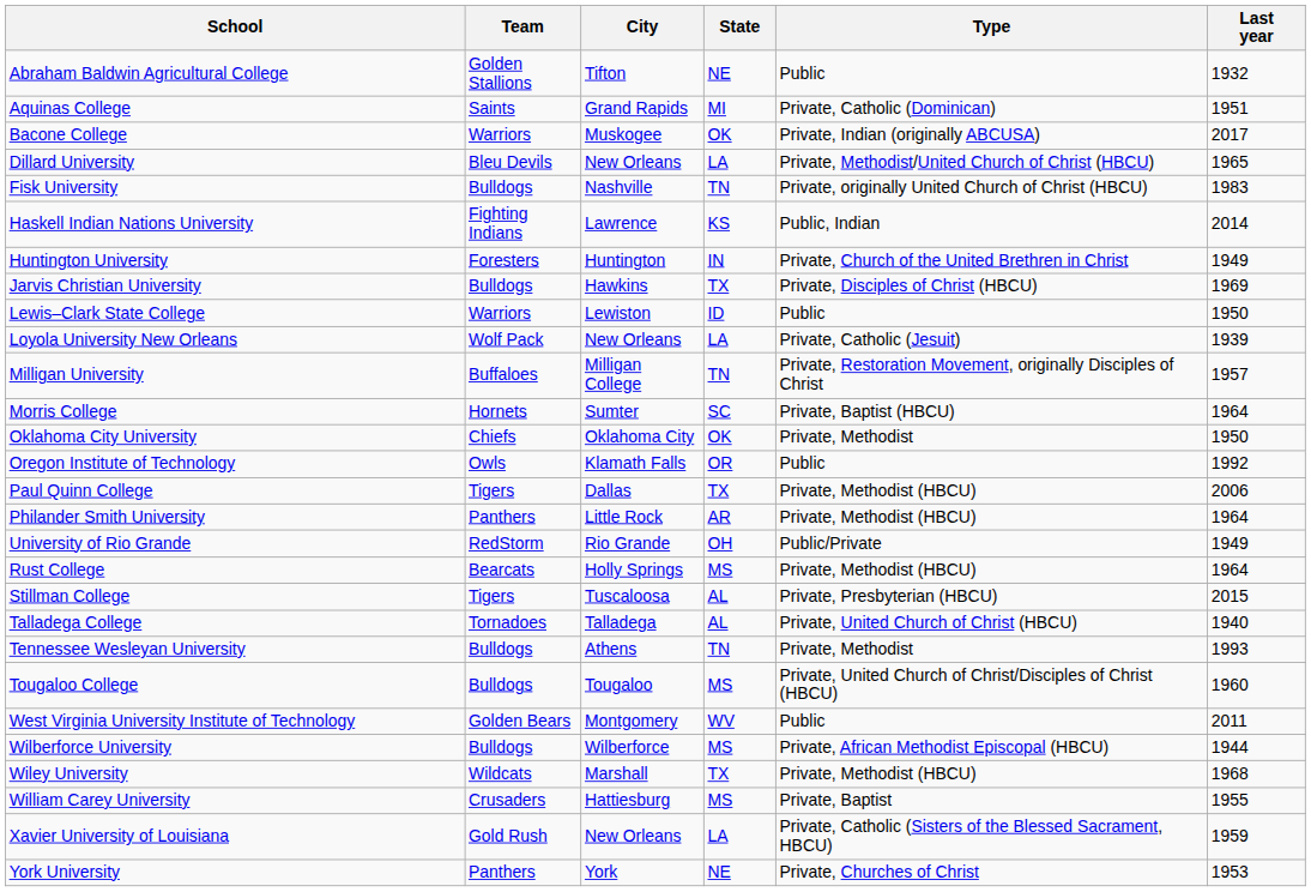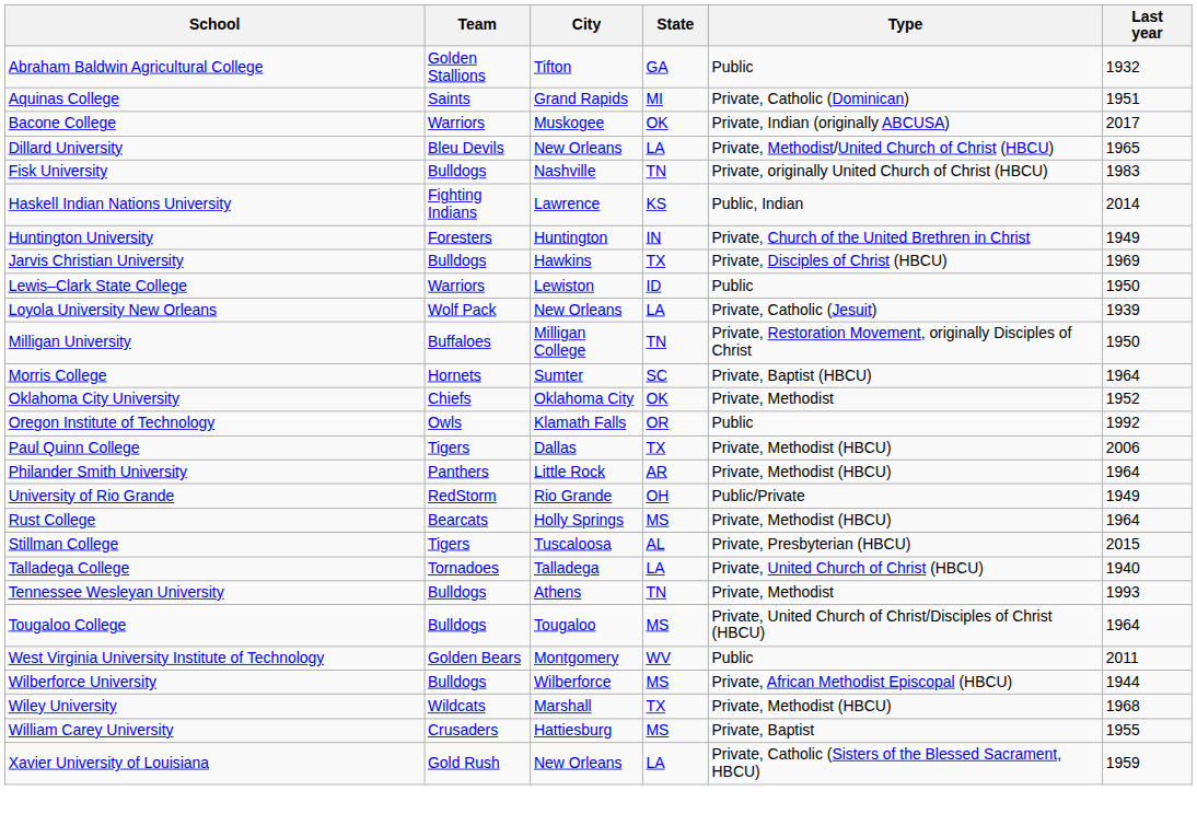 <table class="wikitable sortable">
 <tr>
 <th style=width:45em>School</th>
 <th style=width:8em>Team</th>
 <th style=width:8em>City</th>
 <th style=width:5em>State</th>
 <th style=width:40em>Type</th>
 <th style=width:08em>Last<br>year</th>
 </tr>
 <tr>
 <td><a href='#'>Abraham Baldwin Agricultural College</a></td>
 <td><a href='#'>Golden Stallions</a></td>
 <td><a href='#'>Tifton</a></td>
-<td><a href='#'>NE</a></td>
+<td><a href='#'>GA</a></td>
 <td>Public</td>
 <td>1932</td>
 </tr>
 <tr>
 <td><a href='#'>Aquinas College</a></td>
 <td><a href='#'>Saints</a></td>
 <td><a href='#'>Grand Rapids</a></td>
 <td><a href='#'>MI</a></td>
 <td>Private, Catholic (<a href='#'>Dominican</a>)</td>
 <td>1951</td>
 </tr>
 <tr>
 <td><a href='#'>Bacone College</a></td>
 <td><a href='#'>Warriors</a></td>
 <td><a href='#'>Muskogee</a></td>
 <td><a href='#'>OK</a></td>
 <td>Private, Indian (originally <a href='#'>ABCUSA</a>)</td>
 <td>2017</td>
 </tr>
 <tr>
 <td><a href='#'>Dillard University</a></td>
 <td><a href='#'>Bleu Devils</a></td>
 <td><a href='#'>New Orleans</a></td>
 <td><a href='#'>LA</a></td>
 <td>Private, <a href='#'>Methodist</a>/<a href='#'>United Church of Christ</a> (<a href='#'>HBCU</a>)</td>
 <td>1965</td>
 </tr>
 <tr>
 <td><a href='#'>Fisk University</a></td>
 <td><a href='#'>Bulldogs</a></td>
 <td><a href='#'>Nashville</a></td>
 <td><a href='#'>TN</a></td>
 <td>Private, originally United Church of Christ (HBCU)</td>
 <td>1983</td>
 </tr>
 <tr>
 <td><a href='#'>Haskell Indian Nations University</a></td>
 <td><a href='#'>Fighting Indians</a></td>
 <td><a href='#'>Lawrence</a></td>
 <td><a href='#'>KS</a></td>
 <td>Public, Indian</td>
 <td>2014</td>
 </tr>
 <tr>
 <td><a href='#'>Huntington University</a></td>
 <td><a href='#'>Foresters</a></td>
 <td><a href='#'>Huntington</a></td>
 <td><a href='#'>IN</a></td>
 <td>Private, <a href='#'>Church of the United Brethren in Christ</a></td>
 <td>1949</td>
 </tr>
 <tr>
 <td><a href='#'>Jarvis Christian University</a></td>
 <td><a href='#'>Bulldogs</a></td>
 <td><a href='#'>Hawkins</a></td>
 <td><a href='#'>TX</a></td>
 <td>Private, <a href='#'>Disciples of Christ</a> (HBCU)</td>
 <td>1969</td>
 </tr>
 <tr>
 <td><a href='#'>Lewis–Clark State College</a></td>
 <td><a href='#'>Warriors</a></td>
 <td><a href='#'>Lewiston</a></td>
 <td><a href='#'>ID</a></td>
 <td>Public</td>
 <td>1950</td>
 </tr>
 <tr>
 <td><a href='#'>Loyola University New Orleans</a></td>
 <td><a href='#'>Wolf Pack</a></td>
 <td><a href='#'>New Orleans</a></td>
 <td><a href='#'>LA</a></td>
 <td>Private, Catholic (<a href='#'>Jesuit</a>)</td>
 <td>1939</td>
 </tr>
 <tr>
 <td><a href='#'>Milligan University</a></td>
 <td><a href='#'>Buffaloes</a></td>
 <td><a href='#'>Milligan College</a></td>
 <td><a href='#'>TN</a></td>
 <td>Private, <a href='#'>Restoration Movement</a>, originally Disciples of Christ</td>
-<td>1957</td>
+<td>1950</td>
 </tr>
 <tr>
 <td><a href='#'>Morris College</a></td>
 <td><a href='#'>Hornets</a></td>
 <td><a href='#'>Sumter</a></td>
 <td><a href='#'>SC</a></td>
 <td>Private, Baptist (HBCU)</td>
 <td>1964</td>
 </tr>
 <tr>
 <td><a href='#'>Oklahoma City University</a></td>
 <td><a href='#'>Chiefs</a></td>
 <td><a href='#'>Oklahoma City</a></td>
 <td><a href='#'>OK</a></td>
 <td>Private, Methodist</td>
-<td>1950</td>
+<td>1952</td>
 </tr>
 <tr>
 <td><a href='#'>Oregon Institute of Technology</a></td>
 <td><a href='#'>Owls</a></td>
 <td><a href='#'>Klamath Falls</a></td>
 <td><a href='#'>OR</a></td>
 <td>Public</td>
 <td>1992</td>
 </tr>
 <tr>
 <td><a href='#'>Paul Quinn College</a></td>
 <td><a href='#'>Tigers</a></td>
 <td><a href='#'>Dallas</a></td>
 <td><a href='#'>TX</a></td>
 <td>Private, Methodist (HBCU)</td>
 <td>2006</td>
 </tr>
 <tr>
 <td><a href='#'>Philander Smith University</a></td>
 <td><a href='#'>Panthers</a></td>
 <td><a href='#'>Little Rock</a></td>
 <td><a href='#'>AR</a></td>
 <td>Private, Methodist (HBCU)</td>
 <td>1964</td>
 </tr>
 <tr>
 <td><a href='#'>University of Rio Grande</a></td>
 <td><a href='#'>RedStorm</a></td>
 <td><a href='#'>Rio Grande</a></td>
 <td><a href='#'>OH</a></td>
 <td>Public/Private</td>
 <td>1949</td>
 </tr>
 <tr>
 <td><a href='#'>Rust College</a></td>
 <td><a href='#'>Bearcats</a></td>
 <td><a href='#'>Holly Springs</a></td>
 <td><a href='#'>MS</a></td>
 <td>Private, Methodist (HBCU)</td>
 <td>1964</td>
 </tr>
 <tr>
 <td><a href='#'>Stillman College</a></td>
 <td><a href='#'>Tigers</a></td>
 <td><a href='#'>Tuscaloosa</a></td>
 <td><a href='#'>AL</a></td>
 <td>Private, Presbyterian (HBCU)</td>
 <td>2015</td>
 </tr>
 <tr>
 <td><a href='#'>Talladega College</a></td>
 <td><a href='#'>Tornadoes</a></td>
 <td><a href='#'>Talladega</a></td>
-<td><a href='#'>AL</a></td>
+<td><a href='#'>LA</a></td>
 <td>Private, <a href='#'>United Church of Christ</a> (HBCU)</td>
 <td>1940</td>
 </tr>
 <tr>
 <td><a href='#'>Tennessee Wesleyan University</a></td>
 <td><a href='#'>Bulldogs</a></td>
 <td><a href='#'>Athens</a></td>
 <td><a href='#'>TN</a></td>
 <td>Private, Methodist</td>
 <td>1993</td>
 </tr>
 <tr>
 <td><a href='#'>Tougaloo College</a></td>
 <td><a href='#'>Bulldogs</a></td>
 <td><a href='#'>Tougaloo</a></td>
 <td><a href='#'>MS</a></td>
 <td>Private, United Church of Christ/Disciples of Christ (HBCU)</td>
-<td>1960</td>
+<td>1964</td>
 </tr>
 <tr>
 <td><a href='#'>West Virginia University Institute of Technology</a></td>
 <td><a href='#'>Golden Bears</a></td>
 <td><a href='#'>Montgomery</a></td>
 <td><a href='#'>WV</a></td>
 <td>Public</td>
 <td>2011</td>
 </tr>
 <tr>
 <td><a href='#'>Wilberforce University</a></td>
 <td><a href='#'>Bulldogs</a></td>
 <td><a href='#'>Wilberforce</a></td>
 <td><a href='#'>MS</a></td>
 <td>Private, <a href='#'>African Methodist Episcopal</a> (HBCU)</td>
 <td>1944</td>
 </tr>
 <tr>
 <td><a href='#'>Wiley University</a></td>
 <td><a href='#'>Wildcats</a></td>
 <td><a href='#'>Marshall</a></td>
 <td><a href='#'>TX</a></td>
 <td>Private, Methodist (HBCU)</td>
 <td>1968</td>
 </tr>
 <tr>
 <td><a href='#'>William Carey University</a></td>
 <td><a href='#'>Crusaders</a></td>
 <td><a href='#'>Hattiesburg</a></td>
 <td><a href='#'>MS</a></td>
 <td>Private, Baptist</td>
 <td>1955</td>
 </tr>
 <tr>
 <td><a href='#'>Xavier University of Louisiana</a></td>
 <td><a href='#'>Gold Rush</a></td>
 <td><a href='#'>New Orleans</a></td>
 <td><a href='#'>LA</a></td>
 <td>Private, Catholic (<a href='#'>Sisters of the Blessed Sacrament</a>, HBCU)</td>
 <td>1959</td>
 </tr>
-<tr>
-<td><a href='#'>York University</a></td>
-<td><a href='#'>Panthers</a></td>
-<td><a href='#'>York</a></td>
-<td><a href='#'>NE</a></td>
-<td>Private, <a href='#'>Churches of Christ</a></td>
-<td>1953</td>
-</tr>
 </table>
